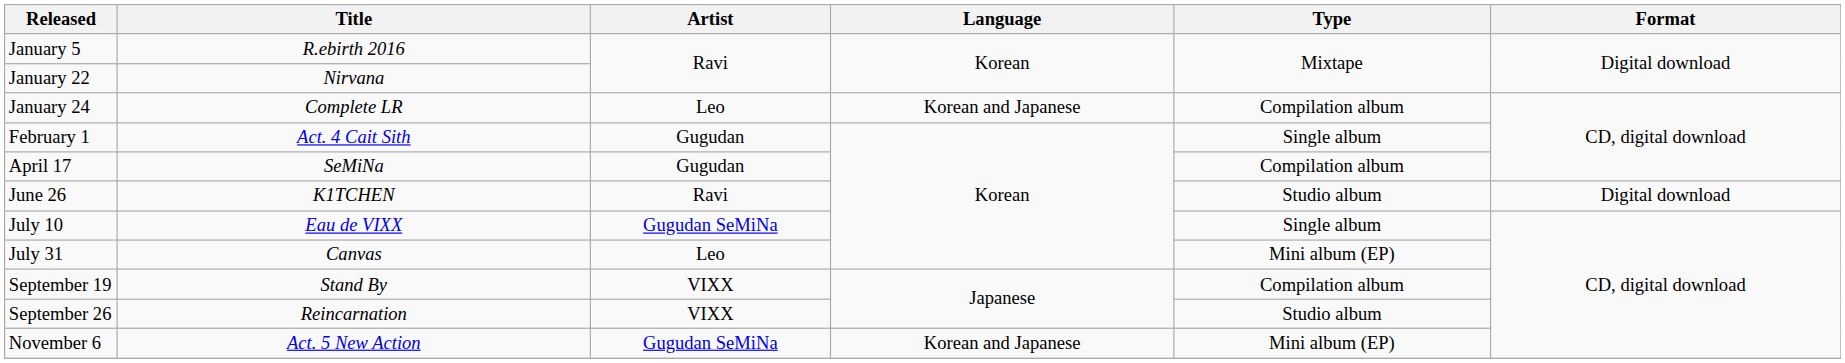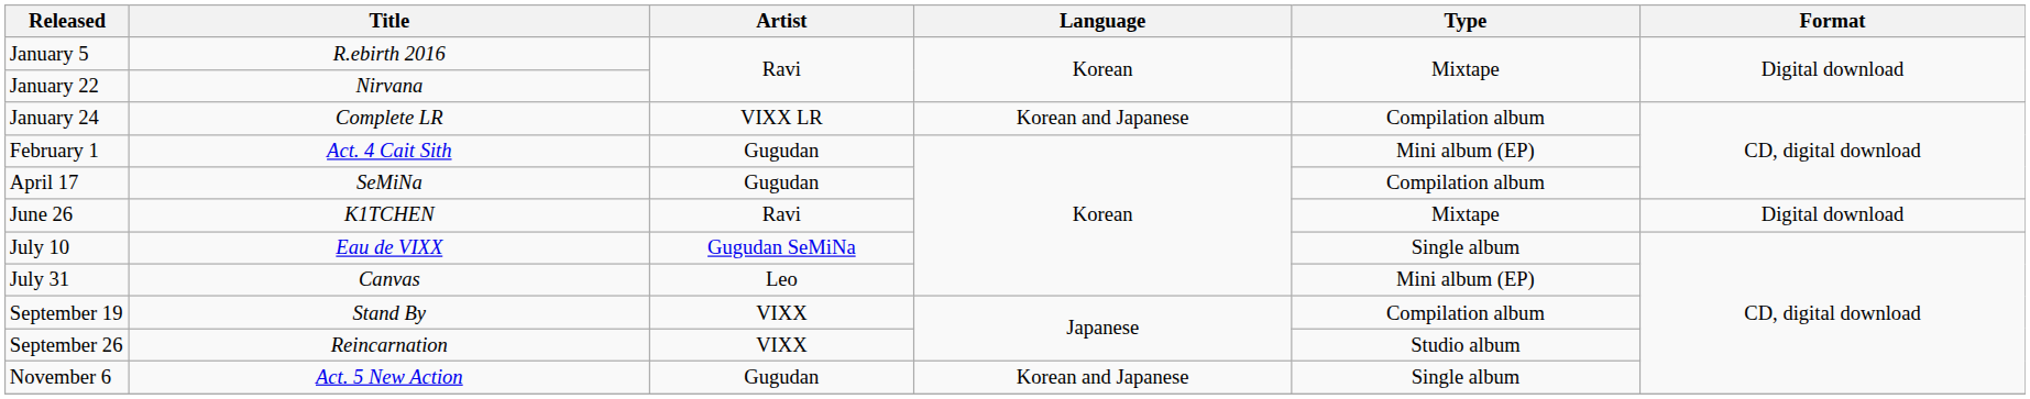 <table class="wikitable"  style="width:100%">
 <tr>
 <th width=90px>Released</th>
 <th width=400px>Title</th>
 <th width=200px>Artist</th>
 <th>Language</th>
 <th>Type</th>
 <th>Format</th>
 </tr>
 <tr>
 <td>January 5</td>
 <td align="center"><em>R.ebirth 2016</em></td>
 <td align="center" rowspan="2">Ravi</td>
 <td align="center" rowspan="2">Korean</td>
 <td align="center" rowspan="2">Mixtape</td>
 <td align="center" rowspan="2">Digital download</td>
 </tr>
 <tr>
 <td>January 22</td>
 <td align="center"><em>Nirvana</em></td>
 </tr>
 <tr>
 <td>January 24</td>
 <td align="center"><em>Complete LR</em></td>
-<td align="center">Leo</td>
+<td align="center">VIXX LR</td>
 <td align="center">Korean and Japanese</td>
 <td align="center">Compilation album</td>
 <td align="center" rowspan="3">CD, digital download</td>
 </tr>
 <tr>
 <td>February 1</td>
 <td align="center"><em><a href='#'>Act. 4 Cait Sith</a></em></td>
 <td align="center">Gugudan</td>
 <td align="center" rowspan="5">Korean</td>
-<td align="center">Single album</td>
+<td align="center">Mini album (EP)</td>
 </tr>
 <tr>
 <td>April 17</td>
 <td align="center"><em>SeMiNa</em></td>
 <td align="center">Gugudan</td>
 <td align="center">Compilation album</td>
 </tr>
 <tr>
 <td>June 26</td>
 <td align="center"><em>K1TCHEN</em></td>
 <td align="center">Ravi</td>
-<td align="center">Studio album</td>
+<td align="center">Mixtape</td>
 <td align="center">Digital download</td>
 </tr>
 <tr>
 <td>July 10</td>
 <td align="center"><em><a href='#'>Eau de VIXX</a></em></td>
 <td align="center"><a href='#'>Gugudan SeMiNa</a></td>
 <td align="center">Single album</td>
 <td align="center" rowspan="5">CD, digital download</td>
 </tr>
 <tr>
 <td>July 31</td>
 <td align="center"><em>Canvas</em></td>
 <td align="center">Leo</td>
 <td align="center">Mini album (EP)</td>
 </tr>
 <tr>
 <td>September 19</td>
 <td align="center"><em>Stand By</em></td>
 <td align="center">VIXX</td>
 <td align="center" rowspan="2">Japanese</td>
 <td align="center">Compilation album</td>
 </tr>
 <tr>
 <td>September 26</td>
 <td align="center"><em>Reincarnation</em></td>
 <td align="center">VIXX</td>
 <td align="center">Studio album</td>
 </tr>
 <tr>
 <td>November 6</td>
 <td align="center"><em><a href='#'>Act. 5 New Action</a></em></td>
-<td align="center"><a href='#'>Gugudan SeMiNa</a></td>
+<td align="center">Gugudan</td>
 <td align="center">Korean and Japanese</td>
-<td align="center">Mini album (EP)</td>
+<td align="center">Single album</td>
 </tr>
 <tr>
 </tr>
 </table>
